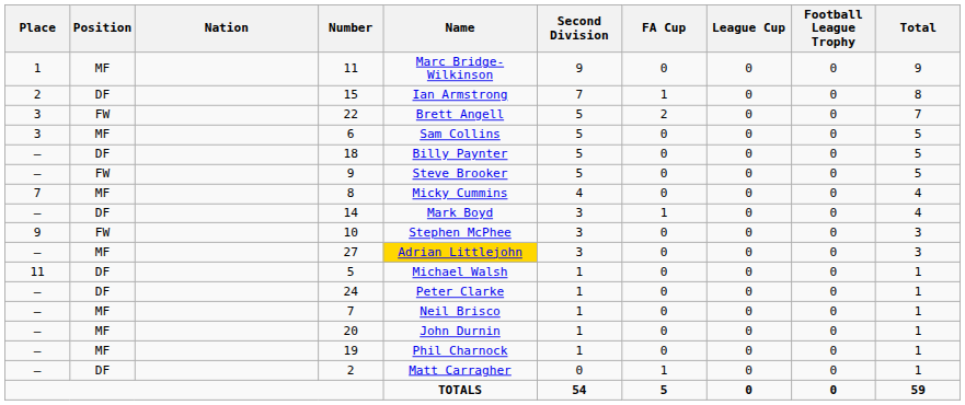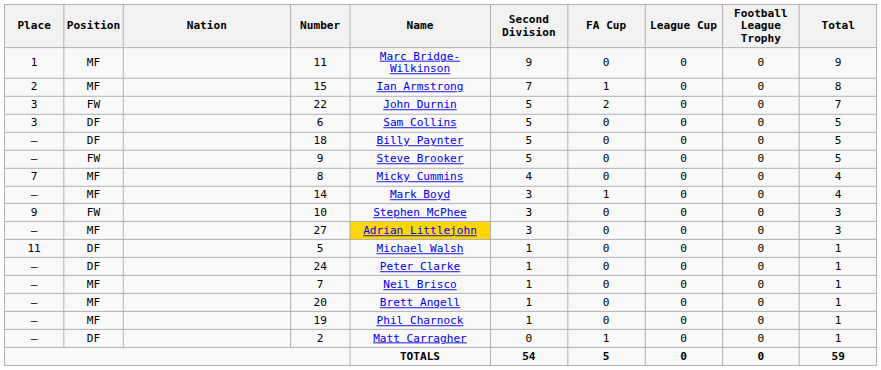 <table class="wikitable" style="font-size: 95%; text-align: center;">
 <tr>
 <th width=60>Place</th>
 <th width=60>Position</th>
 <th width=180>Nation</th>
 <th width=60>Number</th>
 <th width=150>Name</th>
 <th width=80>Second Division</th>
 <th width=80>FA Cup</th>
 <th width=80>League Cup</th>
 <th width=80>Football League Trophy</th>
 <th width=80>Total</th>
 </tr>
 <tr>
 <td>1</td>
 <td>MF</td>
 <td></td>
 <td>11</td>
 <td><a href='#'>Marc Bridge-Wilkinson</a></td>
 <td>9</td>
 <td>0</td>
 <td>0</td>
 <td>0</td>
 <td>9</td>
 </tr>
 <tr>
 <td>2</td>
-<td>DF</td>
+<td>MF</td>
 <td></td>
 <td>15</td>
 <td><a href='#'>Ian Armstrong</a></td>
 <td>7</td>
 <td>1</td>
 <td>0</td>
 <td>0</td>
 <td>8</td>
 </tr>
 <tr>
 <td>3</td>
 <td>FW</td>
 <td></td>
 <td>22</td>
-<td><a href='#'>Brett Angell</a></td>
+<td><a href='#'>John Durnin</a></td>
 <td>5</td>
 <td>2</td>
 <td>0</td>
 <td>0</td>
 <td>7</td>
 </tr>
 <tr>
 <td>3</td>
-<td>MF</td>
+<td>DF</td>
 <td></td>
 <td>6</td>
 <td><a href='#'>Sam Collins</a></td>
 <td>5</td>
 <td>0</td>
 <td>0</td>
 <td>0</td>
 <td>5</td>
 </tr>
 <tr>
 <td>–</td>
 <td>DF</td>
 <td></td>
 <td>18</td>
 <td><a href='#'>Billy Paynter</a></td>
 <td>5</td>
 <td>0</td>
 <td>0</td>
 <td>0</td>
 <td>5</td>
 </tr>
 <tr>
 <td>–</td>
 <td>FW</td>
 <td></td>
 <td>9</td>
 <td><a href='#'>Steve Brooker</a></td>
 <td>5</td>
 <td>0</td>
 <td>0</td>
 <td>0</td>
 <td>5</td>
 </tr>
 <tr>
 <td>7</td>
 <td>MF</td>
 <td></td>
 <td>8</td>
 <td><a href='#'>Micky Cummins</a></td>
 <td>4</td>
 <td>0</td>
 <td>0</td>
 <td>0</td>
 <td>4</td>
 </tr>
 <tr>
 <td>–</td>
-<td>DF</td>
+<td>MF</td>
 <td></td>
 <td>14</td>
 <td><a href='#'>Mark Boyd</a></td>
 <td>3</td>
 <td>1</td>
 <td>0</td>
 <td>0</td>
 <td>4</td>
 </tr>
 <tr>
 <td>9</td>
 <td>FW</td>
 <td></td>
 <td>10</td>
 <td><a href='#'>Stephen McPhee</a></td>
 <td>3</td>
 <td>0</td>
 <td>0</td>
 <td>0</td>
 <td>3</td>
 </tr>
 <tr>
 <td>–</td>
 <td>MF</td>
 <td></td>
 <td>27</td>
 <td style="background: gold;"><a href='#'>Adrian Littlejohn</a></td>
 <td>3</td>
 <td>0</td>
 <td>0</td>
 <td>0</td>
 <td>3</td>
 </tr>
 <tr>
 <td>11</td>
 <td>DF</td>
 <td></td>
 <td>5</td>
 <td><a href='#'>Michael Walsh</a></td>
 <td>1</td>
 <td>0</td>
 <td>0</td>
 <td>0</td>
 <td>1</td>
 </tr>
 <tr>
 <td>–</td>
 <td>DF</td>
 <td></td>
 <td>24</td>
 <td><a href='#'>Peter Clarke</a></td>
 <td>1</td>
 <td>0</td>
 <td>0</td>
 <td>0</td>
 <td>1</td>
 </tr>
 <tr>
 <td>–</td>
 <td>MF</td>
 <td></td>
 <td>7</td>
 <td><a href='#'>Neil Brisco</a></td>
 <td>1</td>
 <td>0</td>
 <td>0</td>
 <td>0</td>
 <td>1</td>
 </tr>
 <tr>
 <td>–</td>
 <td>MF</td>
 <td></td>
 <td>20</td>
-<td><a href='#'>John Durnin</a></td>
+<td><a href='#'>Brett Angell</a></td>
 <td>1</td>
 <td>0</td>
 <td>0</td>
 <td>0</td>
 <td>1</td>
 </tr>
 <tr>
 <td>–</td>
 <td>MF</td>
 <td></td>
 <td>19</td>
 <td><a href='#'>Phil Charnock</a></td>
 <td>1</td>
 <td>0</td>
 <td>0</td>
 <td>0</td>
 <td>1</td>
 </tr>
 <tr>
 <td>–</td>
 <td>DF</td>
 <td></td>
 <td>2</td>
 <td><a href='#'>Matt Carragher</a></td>
 <td>0</td>
 <td>1</td>
 <td>0</td>
 <td>0</td>
 <td>1</td>
 </tr>
 <tr>
 <td colspan="4"></td>
 <td><strong>TOTALS</strong></td>
 <td><strong>54</strong></td>
 <td><strong>5</strong></td>
 <td><strong>0</strong></td>
 <td><strong>0</strong></td>
 <td><strong>59</strong></td>
 </tr>
 </table>
